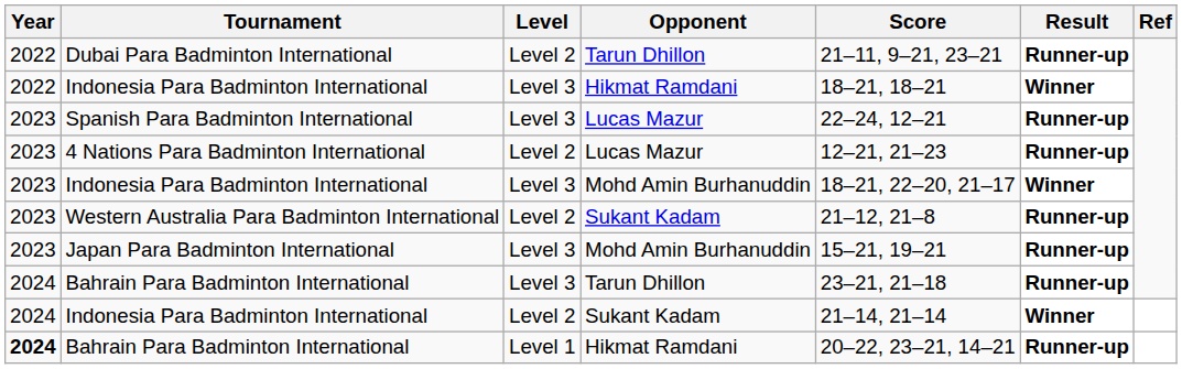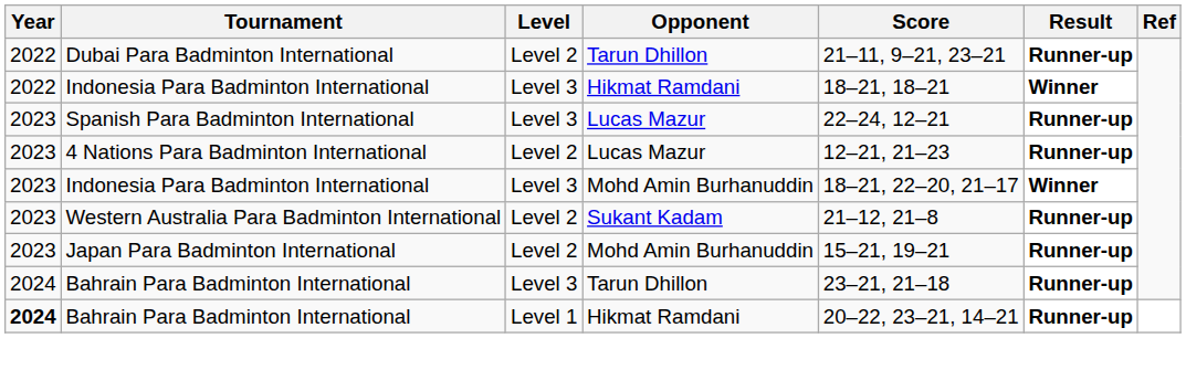 <table class="sortable wikitable" style="font-size: 90%;">
 <tr>
 <th>Year</th>
 <th>Tournament</th>
 <th>Level</th>
 <th>Opponent</th>
 <th>Score</th>
 <th>Result</th>
 <th>Ref</th>
 </tr>
 <tr>
 <td align="center">2022</td>
 <td align="left">Dubai Para Badminton International</td>
 <td align="left">Level 2</td>
 <td align="left"> <a href='#'>Tarun Dhillon</a></td>
 <td align="left">21–11, 9–21, 23–21</td>
 <td style="text-align:left; background:white"> <strong>Runner-up</strong></td>
 </tr>
 <tr>
 <td align="center">2022</td>
 <td align="left">Indonesia Para Badminton International</td>
 <td align="left">Level 3</td>
 <td align="left"> <a href='#'>Hikmat Ramdani</a></td>
 <td align="left">18–21, 18–21</td>
 <td style="text-align:left; background:white"> <strong>Winner</strong></td>
 </tr>
 <tr>
 <td align="center">2023</td>
 <td align="left">Spanish Para Badminton International</td>
 <td align="left">Level 3</td>
 <td align="left"> <a href='#'>Lucas Mazur</a></td>
 <td align="left">22–24, 12–21</td>
 <td style="text-align:left; background:white"> <strong>Runner-up</strong></td>
 </tr>
 <tr>
 <td align="center">2023</td>
 <td align="left">4 Nations Para Badminton International</td>
 <td align="left">Level 2</td>
 <td align="left"> Lucas Mazur</td>
 <td align="left">12–21, 21–23</td>
 <td style="text-align:left; background:white"> <strong>Runner-up</strong></td>
 </tr>
 <tr>
 <td align="center">2023</td>
 <td align="left">Indonesia Para Badminton International</td>
 <td align="left">Level 3</td>
 <td align="left"> Mohd Amin Burhanuddin</td>
 <td align="left">18–21, 22–20, 21–17</td>
 <td style="text-align:left; background:white"> <strong>Winner</strong></td>
 </tr>
 <tr>
 <td align="center">2023</td>
 <td align="left">Western Australia Para Badminton International</td>
 <td align="left">Level 2</td>
 <td align="left"> <a href='#'>Sukant Kadam</a></td>
 <td align="left">21–12, 21–8</td>
 <td style="text-align:left; background:white"> <strong>Runner-up</strong></td>
 </tr>
 <tr>
 <td align="center">2023</td>
 <td align="left">Japan Para Badminton International</td>
-<td align="left">Level 3</td>
+<td>Level 2</td>
 <td align="left"> Mohd Amin Burhanuddin</td>
 <td align="left">15–21, 19–21</td>
 <td style="text-align:left; background:white"> <strong>Runner-up</strong></td>
 </tr>
 <tr>
 <td align="center">2024</td>
 <td align="left">Bahrain Para Badminton International</td>
 <td align="left">Level 3</td>
 <td align="left"> Tarun Dhillon</td>
 <td align="left">23–21, 21–18</td>
 <td style="text-align:left; background:white"> <strong>Runner-up</strong></td>
 </tr>
 <tr>
-<td align="center">2024</td>
-<td align="left">Indonesia Para Badminton International</td>
-<td align="left">Level 2</td>
-<td align="left"> Sukant Kadam</td>
-<td align="left">21–14, 21–14</td>
-<td style="text-align:left; background:white"> <strong>Winner</strong></td>
-<td style="text-align:center; background:white"></td>
-</tr>
-<tr>
 <td align="center"><strong>2024</strong></td>
 <td align="left">Bahrain Para Badminton International</td>
 <td align="left">Level 1</td>
 <td align="left"> Hikmat Ramdani</td>
 <td align="left">20–22, 23–21, 14–21</td>
 <td style="text-align:left; background:white"> <strong>Runner-up</strong></td>
 <td style="text-align:center; background:white"></td>
 </tr>
 </table>
